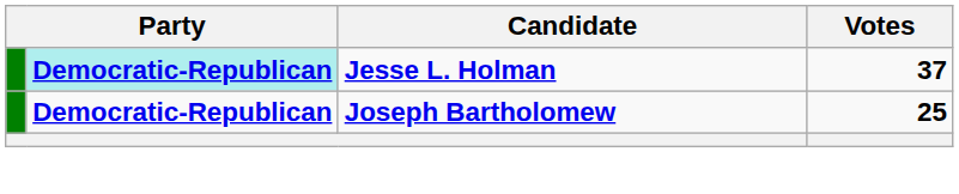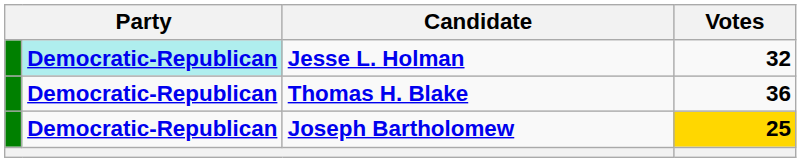 <table class=wikitable>
 <tr>
 <th colspan=2 style="width: 130px">Party</th>
 <th style="width: 17em">Candidate</th>
 <th style="width: 5em">Votes</th>
 </tr>
 <tr>
 <td style="background-color:#008000; width:5px;"></td>
 <td style="background: paleturquoise;"><strong><a href='#'>Democratic-Republican</a></strong></td>
 <td><strong><a href='#'>Jesse L. Holman</a></strong></td>
-<td align=right><strong>37</strong></td>
+<td align=right><strong>32</strong></td>
+</tr>
+<tr>
+<td style="background-color:#008000"></td>
+<td><strong><a href='#'>Democratic-Republican</a></strong></td>
+<td><strong><a href='#'>Thomas H. Blake</a></strong></td>
+<td align=right><strong>36</strong></td>
 </tr>
 <tr>
 <td style="background-color:#008000"></td>
 <td><strong><a href='#'>Democratic-Republican</a></strong></td>
 <td><strong><a href='#'>Joseph Bartholomew</a></strong></td>
-<td align=right><strong>25</strong></td>
+<td align=right style="background: gold;"><strong>25</strong></td>
 </tr>
 <tr>
 <th align=right colspan=3></th>
 <th align=right></th>
 </tr>
 </table>
